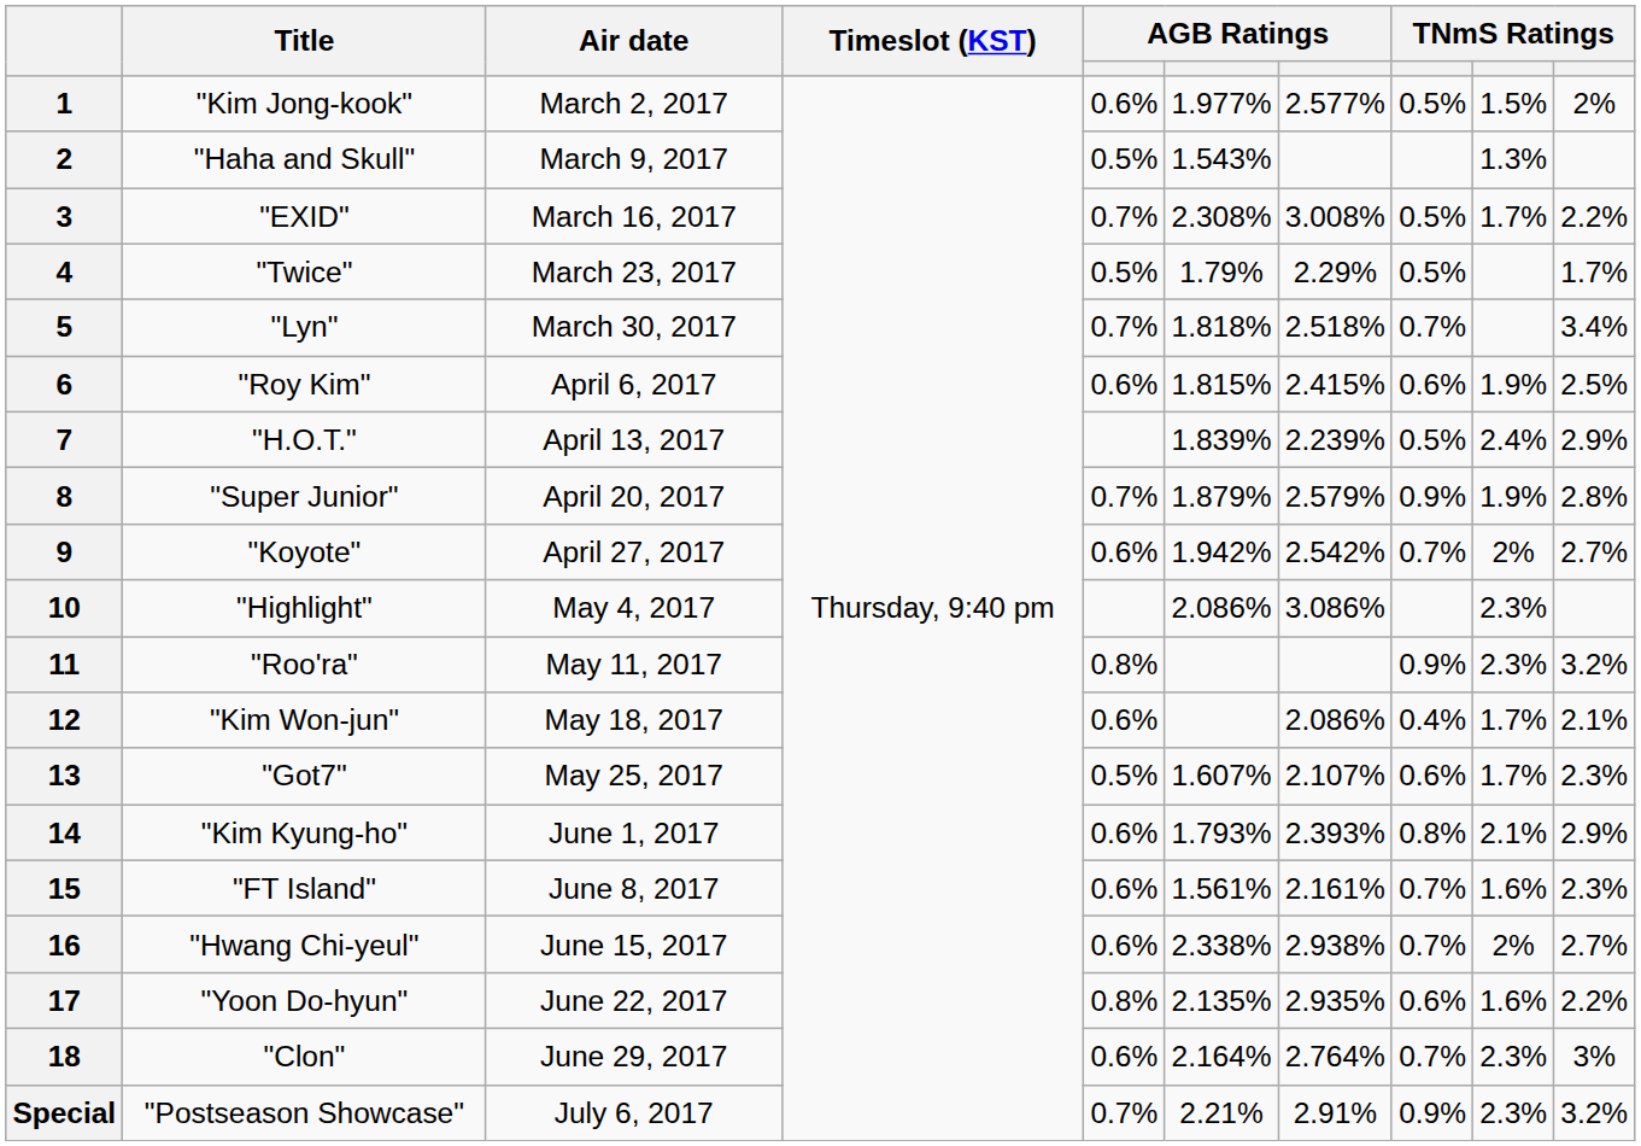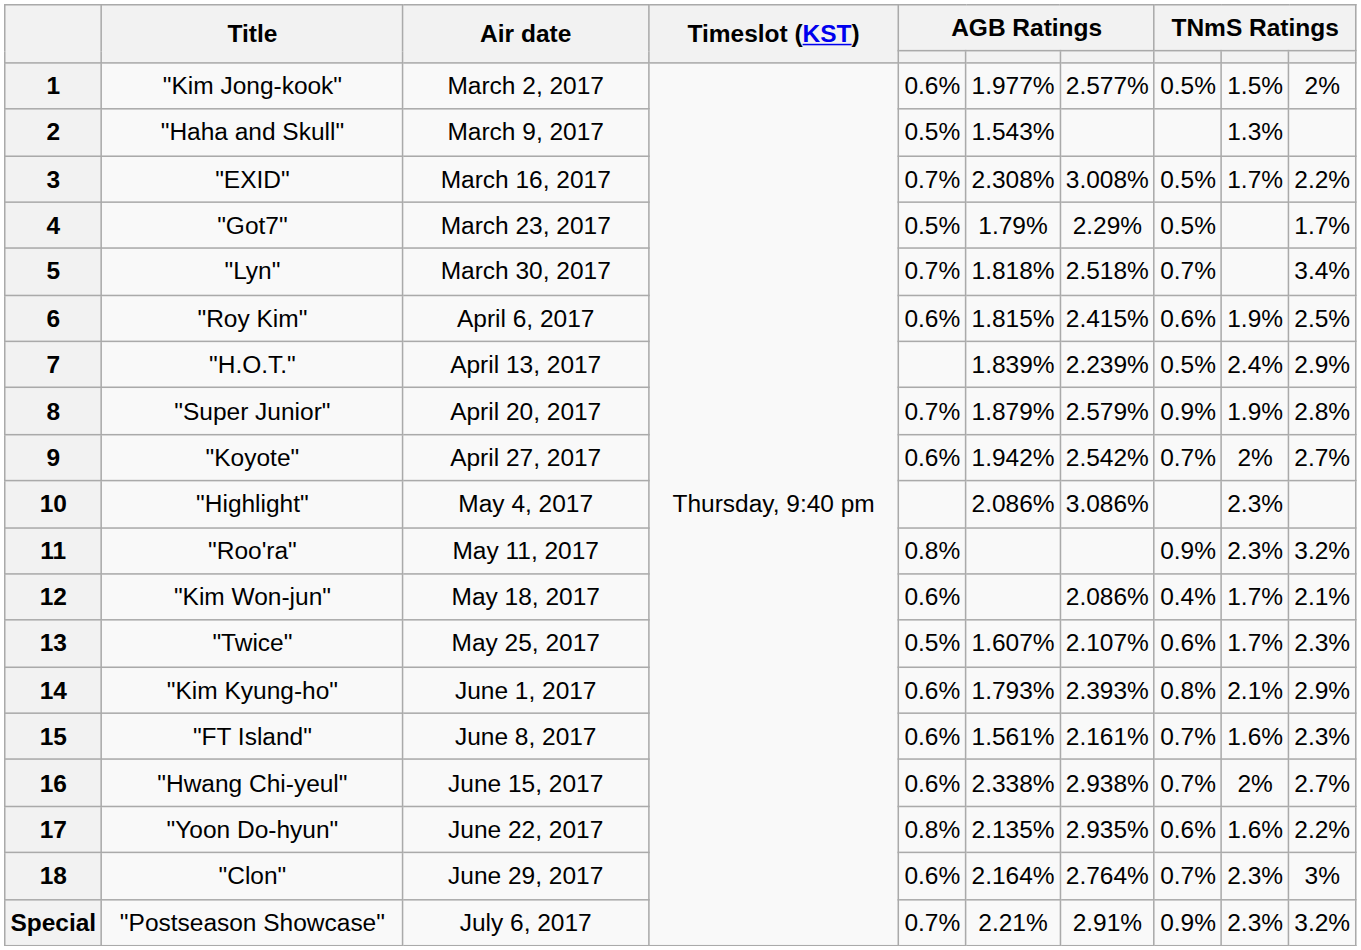 <table class="sortable wikitable plainrowheaders mw-collapsible" style="text-align:center; line-height:23px; width:100%;">
 <tr>
 <th rowspan=2 class="unsortable"></th>
 <th rowspan=2 class="unsortable" width=24%>Title</th>
 <th rowspan=2 class="unsortable" width=20%>Air date</th>
 <th rowspan=2 class="unsortable" width=20%>Timeslot (<a href='#'>KST</a>)</th>
 <th colspan=3>AGB Ratings</th>
 <th colspan=3>TNmS Ratings</th>
 </tr>
 <tr>
 <th></th>
 <th></th>
 <th></th>
 <th></th>
 <th></th>
 <th></th>
 </tr>
 <tr>
 <th>1</th>
 <td>"Kim Jong-kook"</td>
 <td>March 2, 2017</td>
 <td rowspan="19">Thursday, 9:40 pm</td>
 <td>0.6%</td>
 <td>1.977%</td>
 <td>2.577%</td>
 <td>0.5%</td>
 <td>1.5%</td>
 <td>2%</td>
 </tr>
 <tr>
 <th>2</th>
 <td>"Haha and Skull"</td>
 <td>March 9, 2017</td>
 <td>0.5%</td>
 <td>1.543%</td>
 <td></td>
 <td></td>
 <td>1.3%</td>
 <td></td>
 </tr>
 <tr>
 <th>3</th>
 <td>"EXID"</td>
 <td>March 16, 2017</td>
 <td>0.7%</td>
 <td>2.308%</td>
 <td>3.008%</td>
 <td>0.5%</td>
 <td>1.7%</td>
 <td>2.2%</td>
 </tr>
 <tr>
 <th>4</th>
-<td>"Twice"</td>
+<td>"Got7"</td>
 <td>March 23, 2017</td>
 <td>0.5%</td>
 <td>1.79%</td>
 <td>2.29%</td>
 <td>0.5%</td>
 <td></td>
 <td>1.7%</td>
 </tr>
 <tr>
 <th>5</th>
 <td>"Lyn"</td>
 <td>March 30, 2017</td>
 <td>0.7%</td>
 <td>1.818%</td>
 <td>2.518%</td>
 <td>0.7%</td>
 <td></td>
 <td>3.4%</td>
 </tr>
 <tr>
 <th>6</th>
 <td>"Roy Kim"</td>
 <td>April 6, 2017</td>
 <td>0.6%</td>
 <td>1.815%</td>
 <td>2.415%</td>
 <td>0.6%</td>
 <td>1.9%</td>
 <td>2.5%</td>
 </tr>
 <tr>
 <th>7</th>
 <td>"H.O.T."</td>
 <td>April 13, 2017</td>
 <td></td>
 <td>1.839%</td>
 <td>2.239%</td>
 <td>0.5%</td>
 <td>2.4%</td>
 <td>2.9%</td>
 </tr>
 <tr>
 <th>8</th>
 <td>"Super Junior"</td>
 <td>April 20, 2017</td>
 <td>0.7%</td>
 <td>1.879%</td>
 <td>2.579%</td>
 <td>0.9%</td>
 <td>1.9%</td>
 <td>2.8%</td>
 </tr>
 <tr>
 <th>9</th>
 <td>"Koyote"</td>
 <td>April 27, 2017</td>
 <td>0.6%</td>
 <td>1.942%</td>
 <td>2.542%</td>
 <td>0.7%</td>
 <td>2%</td>
 <td>2.7%</td>
 </tr>
 <tr>
 <th>10</th>
 <td>"Highlight"</td>
 <td>May 4, 2017</td>
 <td></td>
 <td>2.086%</td>
 <td>3.086%</td>
 <td></td>
 <td>2.3%</td>
 <td></td>
 </tr>
 <tr>
 <th>11</th>
 <td>"Roo'ra"</td>
 <td>May 11, 2017</td>
 <td>0.8%</td>
 <td></td>
 <td></td>
 <td>0.9%</td>
 <td>2.3%</td>
 <td>3.2%</td>
 </tr>
 <tr>
 <th>12</th>
 <td>"Kim Won-jun"</td>
 <td>May 18, 2017</td>
 <td>0.6%</td>
 <td></td>
 <td>2.086%</td>
 <td>0.4%</td>
 <td>1.7%</td>
 <td>2.1%</td>
 </tr>
 <tr>
 <th>13</th>
-<td>"Got7"</td>
+<td>"Twice"</td>
 <td>May 25, 2017</td>
 <td>0.5%</td>
 <td>1.607%</td>
 <td>2.107%</td>
 <td>0.6%</td>
 <td>1.7%</td>
 <td>2.3%</td>
 </tr>
 <tr>
 <th>14</th>
 <td>"Kim Kyung-ho"</td>
 <td>June 1, 2017</td>
 <td>0.6%</td>
 <td>1.793%</td>
 <td>2.393%</td>
 <td>0.8%</td>
 <td>2.1%</td>
 <td>2.9%</td>
 </tr>
 <tr>
 <th>15</th>
 <td>"FT Island"</td>
 <td>June 8, 2017</td>
 <td>0.6%</td>
 <td>1.561%</td>
 <td>2.161%</td>
 <td>0.7%</td>
 <td>1.6%</td>
 <td>2.3%</td>
 </tr>
 <tr>
 <th>16</th>
 <td>"Hwang Chi-yeul"</td>
 <td>June 15, 2017</td>
 <td>0.6%</td>
 <td>2.338%</td>
 <td>2.938%</td>
 <td>0.7%</td>
 <td>2%</td>
 <td>2.7%</td>
 </tr>
 <tr>
 <th>17</th>
 <td>"Yoon Do-hyun"</td>
 <td>June 22, 2017</td>
 <td>0.8%</td>
 <td>2.135%</td>
 <td>2.935%</td>
 <td>0.6%</td>
 <td>1.6%</td>
 <td>2.2%</td>
 </tr>
 <tr>
 <th>18</th>
 <td>"Clon"</td>
 <td>June 29, 2017</td>
 <td>0.6%</td>
 <td>2.164%</td>
 <td>2.764%</td>
 <td>0.7%</td>
 <td>2.3%</td>
 <td>3%</td>
 </tr>
 <tr>
 <th>Special</th>
 <td>"Postseason Showcase"</td>
 <td>July 6, 2017</td>
 <td>0.7%</td>
 <td>2.21%</td>
 <td>2.91%</td>
 <td>0.9%</td>
 <td>2.3%</td>
 <td>3.2%</td>
 </tr>
 </table>
